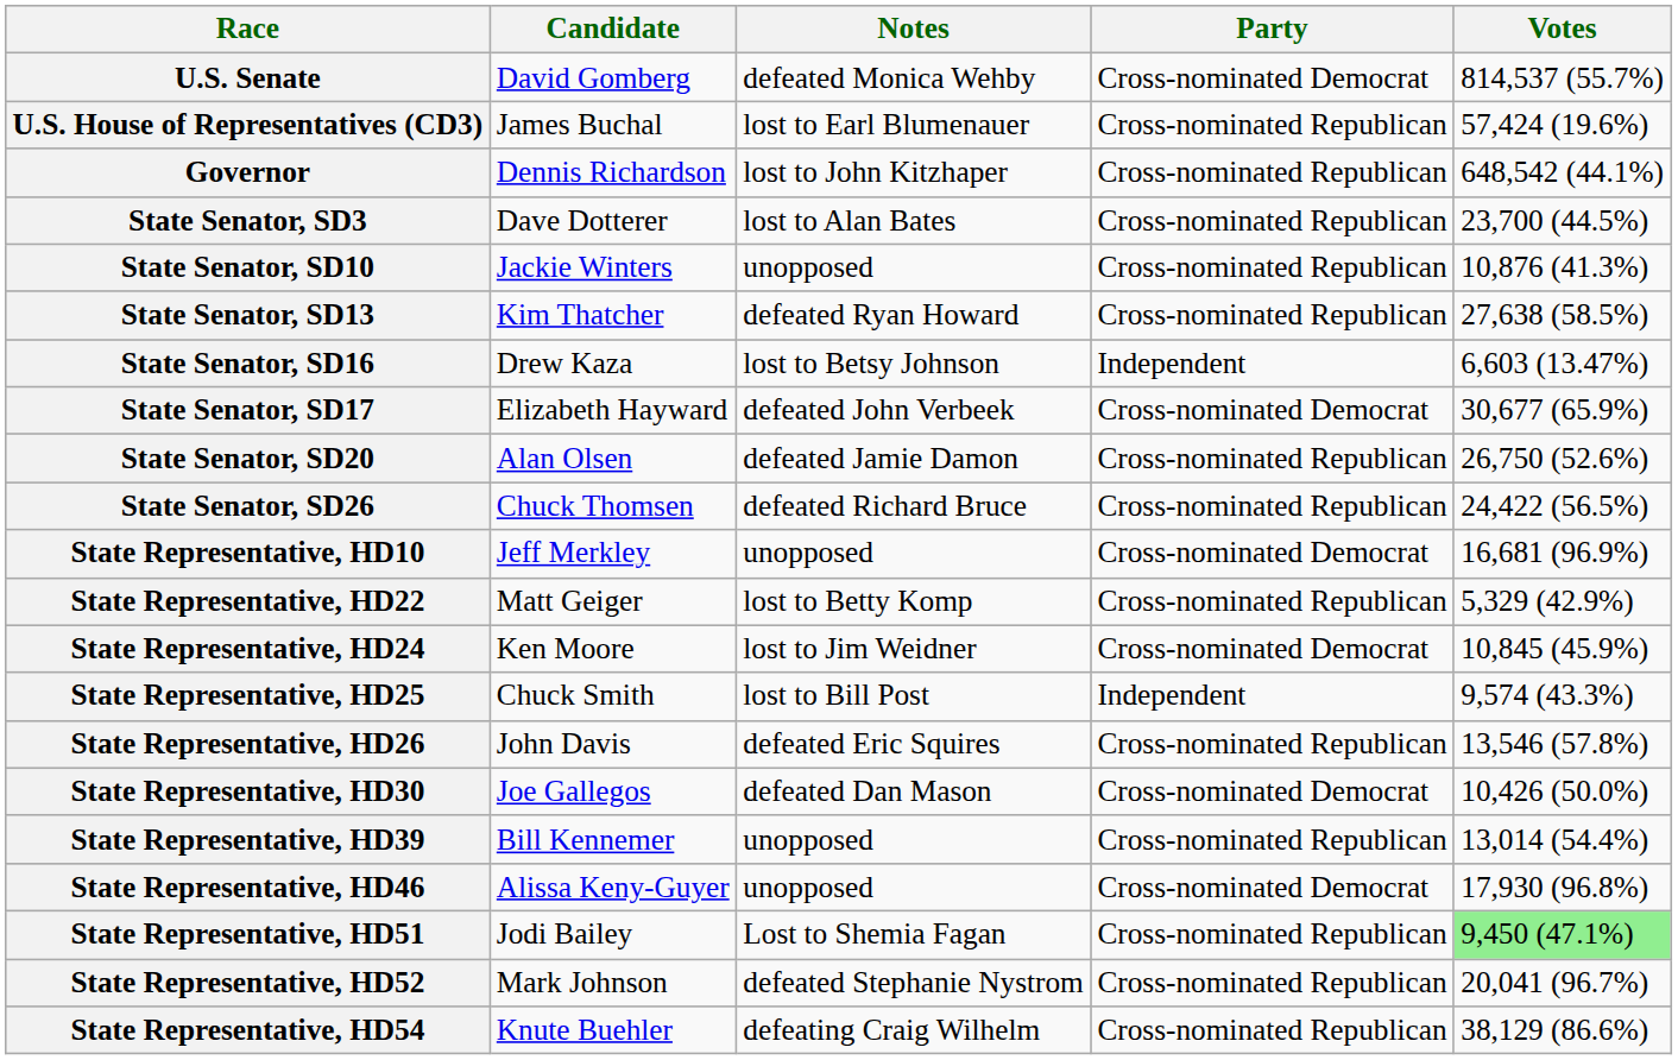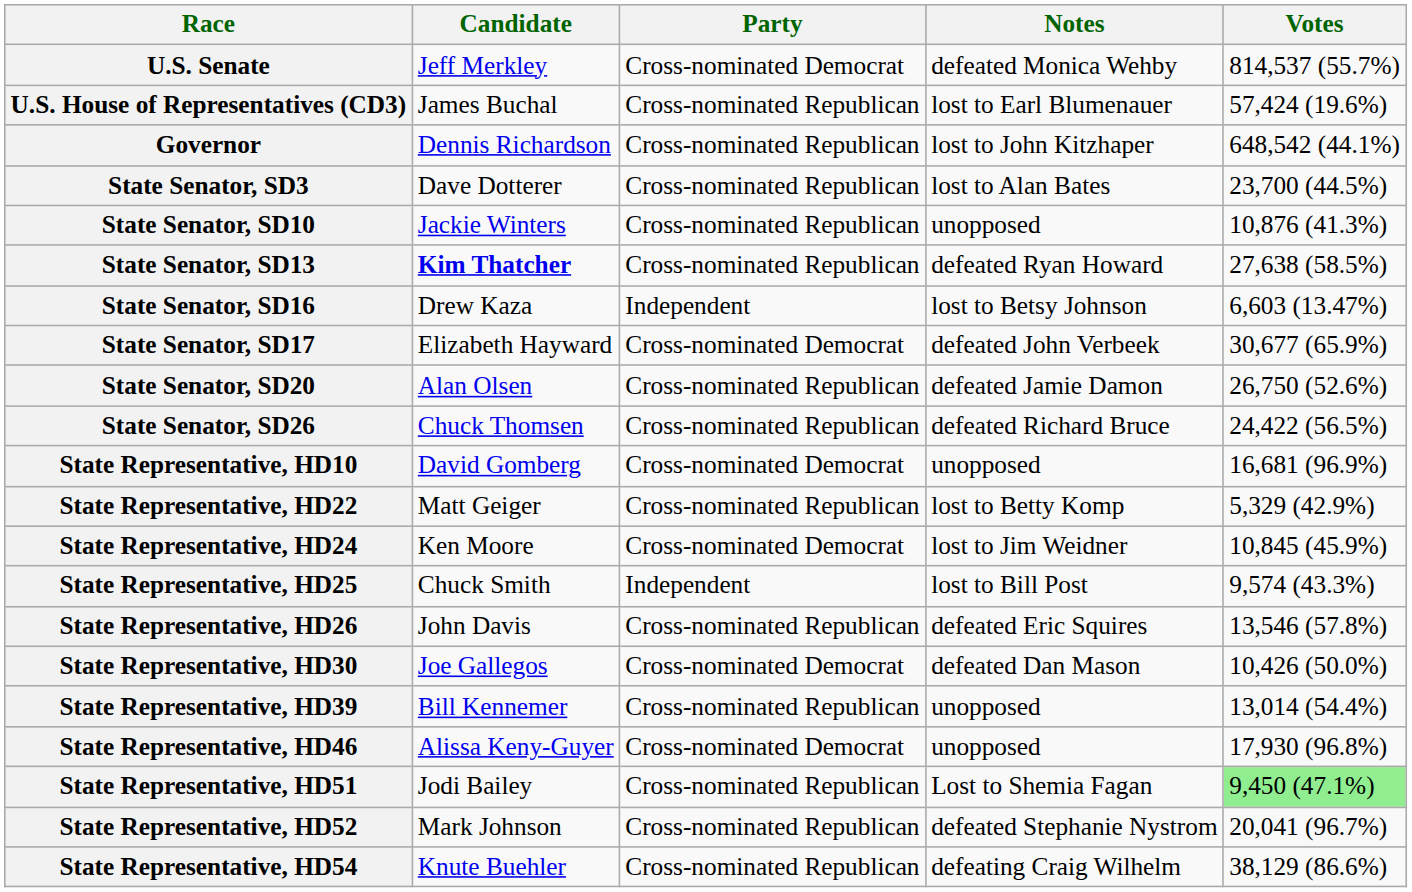 <table class="wikitable plainrowheaders">
 <tr style="color:darkgreen">
 <th scope="col">Race</th>
 <th scope="col">Candidate</th>
+<th scope="col">Party</th>
 <th scope="col">Notes</th>
-<th scope="col">Party</th>
 <th scope="col">Votes</th>
 </tr>
 <tr>
 <th scope="row">U.S. Senate</th>
-<td><a href='#'>David Gomberg</a></td>
+<td><a href='#'>Jeff Merkley</a></td>
+<td>Cross-nominated Democrat</td>
 <td>defeated Monica Wehby</td>
-<td>Cross-nominated Democrat</td>
 <td>814,537 (55.7%)</td>
 </tr>
 <tr>
 <th scope="row">U.S. House of Representatives (CD3)</th>
 <td>James Buchal</td>
+<td>Cross-nominated Republican</td>
 <td>lost to Earl Blumenauer</td>
-<td>Cross-nominated Republican</td>
 <td>57,424 (19.6%)</td>
 </tr>
 <tr>
 <th scope="row">Governor</th>
 <td><a href='#'>Dennis Richardson</a></td>
+<td>Cross-nominated Republican</td>
 <td>lost to John Kitzhaper</td>
-<td>Cross-nominated Republican</td>
 <td>648,542 (44.1%)</td>
 </tr>
 <tr>
 <th scope="row">State Senator, SD3</th>
 <td>Dave Dotterer</td>
+<td>Cross-nominated Republican</td>
 <td>lost to Alan Bates</td>
-<td>Cross-nominated Republican</td>
 <td>23,700 (44.5%)</td>
 </tr>
 <tr>
 <th scope="row">State Senator, SD10</th>
 <td><a href='#'>Jackie Winters</a></td>
+<td>Cross-nominated Republican</td>
 <td>unopposed</td>
-<td>Cross-nominated Republican</td>
 <td>10,876 (41.3%)</td>
 </tr>
 <tr>
 <th scope="row">State Senator, SD13</th>
-<td><a href='#'>Kim Thatcher</a></td>
+<td><strong><a href='#'>Kim Thatcher</a></strong></td>
+<td>Cross-nominated Republican</td>
 <td>defeated Ryan Howard</td>
-<td>Cross-nominated Republican</td>
 <td>27,638 (58.5%)</td>
 </tr>
 <tr>
 <th scope="row">State Senator, SD16</th>
 <td>Drew Kaza</td>
+<td>Independent</td>
 <td>lost to Betsy Johnson</td>
-<td>Independent</td>
 <td>6,603 (13.47%)</td>
 </tr>
 <tr>
 <th scope="row">State Senator, SD17</th>
 <td>Elizabeth Hayward</td>
+<td>Cross-nominated Democrat</td>
 <td>defeated John Verbeek</td>
-<td>Cross-nominated Democrat</td>
 <td>30,677 (65.9%)</td>
 </tr>
 <tr>
 <th scope="row">State Senator, SD20</th>
 <td><a href='#'>Alan Olsen</a></td>
+<td>Cross-nominated Republican</td>
 <td>defeated Jamie Damon</td>
-<td>Cross-nominated Republican</td>
 <td>26,750 (52.6%)</td>
 </tr>
 <tr>
 <th scope="row">State Senator, SD26</th>
 <td><a href='#'>Chuck Thomsen</a></td>
+<td>Cross-nominated Republican</td>
 <td>defeated Richard Bruce</td>
-<td>Cross-nominated Republican</td>
 <td>24,422 (56.5%)</td>
 </tr>
 <tr>
 <th scope="row">State Representative, HD10</th>
-<td><a href='#'>Jeff Merkley</a></td>
+<td><a href='#'>David Gomberg</a></td>
+<td>Cross-nominated Democrat</td>
 <td>unopposed</td>
-<td>Cross-nominated Democrat</td>
 <td>16,681 (96.9%)</td>
 </tr>
 <tr>
 <th scope="row">State Representative, HD22</th>
 <td>Matt Geiger</td>
+<td>Cross-nominated Republican</td>
 <td>lost to Betty Komp</td>
-<td>Cross-nominated Republican</td>
 <td>5,329 (42.9%)</td>
 </tr>
 <tr>
 <th scope="row">State Representative, HD24</th>
 <td>Ken Moore</td>
+<td>Cross-nominated Democrat</td>
 <td>lost to Jim Weidner</td>
-<td>Cross-nominated Democrat</td>
 <td>10,845 (45.9%)</td>
 </tr>
 <tr>
 <th scope="row">State Representative, HD25</th>
 <td>Chuck Smith</td>
+<td>Independent</td>
 <td>lost to Bill Post</td>
-<td>Independent</td>
 <td>9,574 (43.3%)</td>
 </tr>
 <tr>
 <th scope="row">State Representative, HD26</th>
 <td>John Davis</td>
+<td>Cross-nominated Republican</td>
 <td>defeated Eric Squires</td>
-<td>Cross-nominated Republican</td>
 <td>13,546 (57.8%)</td>
 </tr>
 <tr>
 <th scope="row">State Representative, HD30</th>
 <td><a href='#'>Joe Gallegos</a></td>
+<td>Cross-nominated Democrat</td>
 <td>defeated Dan Mason</td>
-<td>Cross-nominated Democrat</td>
 <td>10,426 (50.0%)</td>
 </tr>
 <tr>
 <th scope="row">State Representative, HD39</th>
 <td><a href='#'>Bill Kennemer</a></td>
+<td>Cross-nominated Republican</td>
 <td>unopposed</td>
-<td>Cross-nominated Republican</td>
 <td>13,014 (54.4%)</td>
 </tr>
 <tr>
 <th scope="row">State Representative, HD46</th>
 <td><a href='#'>Alissa Keny-Guyer</a></td>
+<td>Cross-nominated Democrat</td>
 <td>unopposed</td>
-<td>Cross-nominated Democrat</td>
 <td>17,930 (96.8%)</td>
 </tr>
 <tr>
 <th scope="row">State Representative, HD51</th>
 <td>Jodi Bailey</td>
+<td>Cross-nominated Republican</td>
 <td>Lost to Shemia Fagan</td>
-<td>Cross-nominated Republican</td>
 <td style="background: lightgreen;">9,450 (47.1%)</td>
 </tr>
 <tr>
 <th scope="row">State Representative, HD52</th>
 <td>Mark Johnson</td>
+<td>Cross-nominated Republican</td>
 <td>defeated Stephanie Nystrom</td>
-<td>Cross-nominated Republican</td>
 <td>20,041 (96.7%)</td>
 </tr>
 <tr>
 <th scope="row">State Representative, HD54</th>
 <td><a href='#'>Knute Buehler</a></td>
+<td>Cross-nominated Republican</td>
 <td>defeating Craig Wilhelm</td>
-<td>Cross-nominated Republican</td>
 <td>38,129 (86.6%)</td>
 </tr>
 </table>
